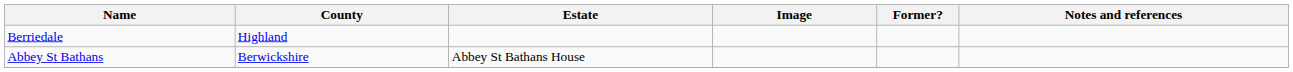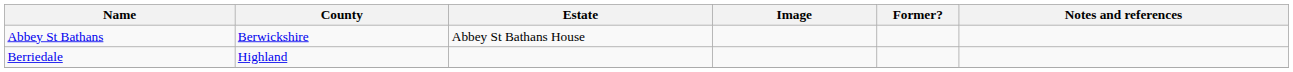 <table class="RM_table wikitable sortable plainlinks plainrowheaders" style="width:78%; font-size:100%; margin-top:0.5em; text-align: left">
 <tr>
 <th scope="col" style="width:14%;">Name</th>
 <th scope="col" style="width:13%;">County</th>
 <th scope="col" style="width:16%;">Estate</th>
 <th scope="col" style="width:10%;" class="unsortable">Image</th>
 <th scope="col" style="width:5%;">Former?</th>
 <th scope="col" style="width:20%;" class="unsortable">Notes and references</th>
 </tr>
 <tr>
+<td><a href='#'>Abbey St Bathans</a></td>
+<td><a href='#'>Berwickshire</a></td>
+<td>Abbey St Bathans House</td>
+<td></td>
+<td></td>
+<td></td>
+</tr>
+<tr>
 <td><a href='#'>Berriedale</a></td>
 <td><a href='#'>Highland</a></td>
 <td></td>
 <td></td>
 <td></td>
 <td></td>
 </tr>
 <tr>
-<td><a href='#'>Abbey St Bathans</a></td>
-<td><a href='#'>Berwickshire</a></td>
-<td>Abbey St Bathans House</td>
-<td></td>
-<td></td>
-<td></td>
-</tr>
-<tr>
 </tr>
 </table>
